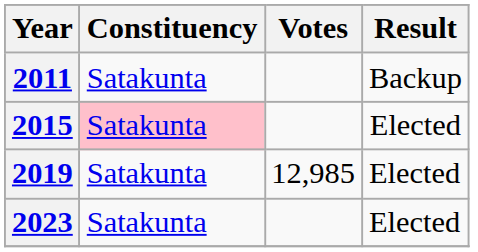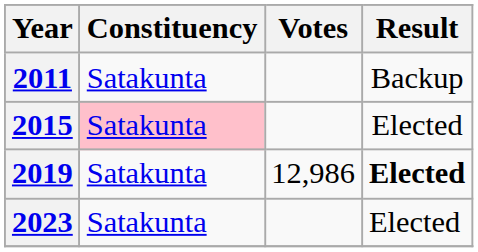 <table class="wikitable">
 <tr>
 <th rowspan="1" style="text-align:left;">Year</th>
 <th rowspan="1">Constituency</th>
 <th rowspan="1">Votes</th>
 <th rowspan="1">Result</th>
 </tr>
 <tr>
 <th><a href='#'>2011</a></th>
 <td><a href='#'>Satakunta</a></td>
 <td align=right></td>
 <td align=center>Backup</td>
 </tr>
 <tr>
 <th><a href='#'>2015</a></th>
 <td style="background: pink;"><a href='#'>Satakunta</a></td>
 <td align=right></td>
 <td align=center>Elected</td>
 </tr>
 <tr>
 <th><a href='#'>2019</a></th>
 <td><a href='#'>Satakunta</a></td>
-<td>12,985</td>
-<td>Elected</td>
+<td>12,986</td>
+<td><strong>Elected</strong></td>
 </tr>
 <tr>
 <th><a href='#'>2023</a></th>
 <td><a href='#'>Satakunta</a></td>
 <td align=right></td>
 <td>Elected</td>
 </tr>
 <tr>
 </tr>
 </table>
